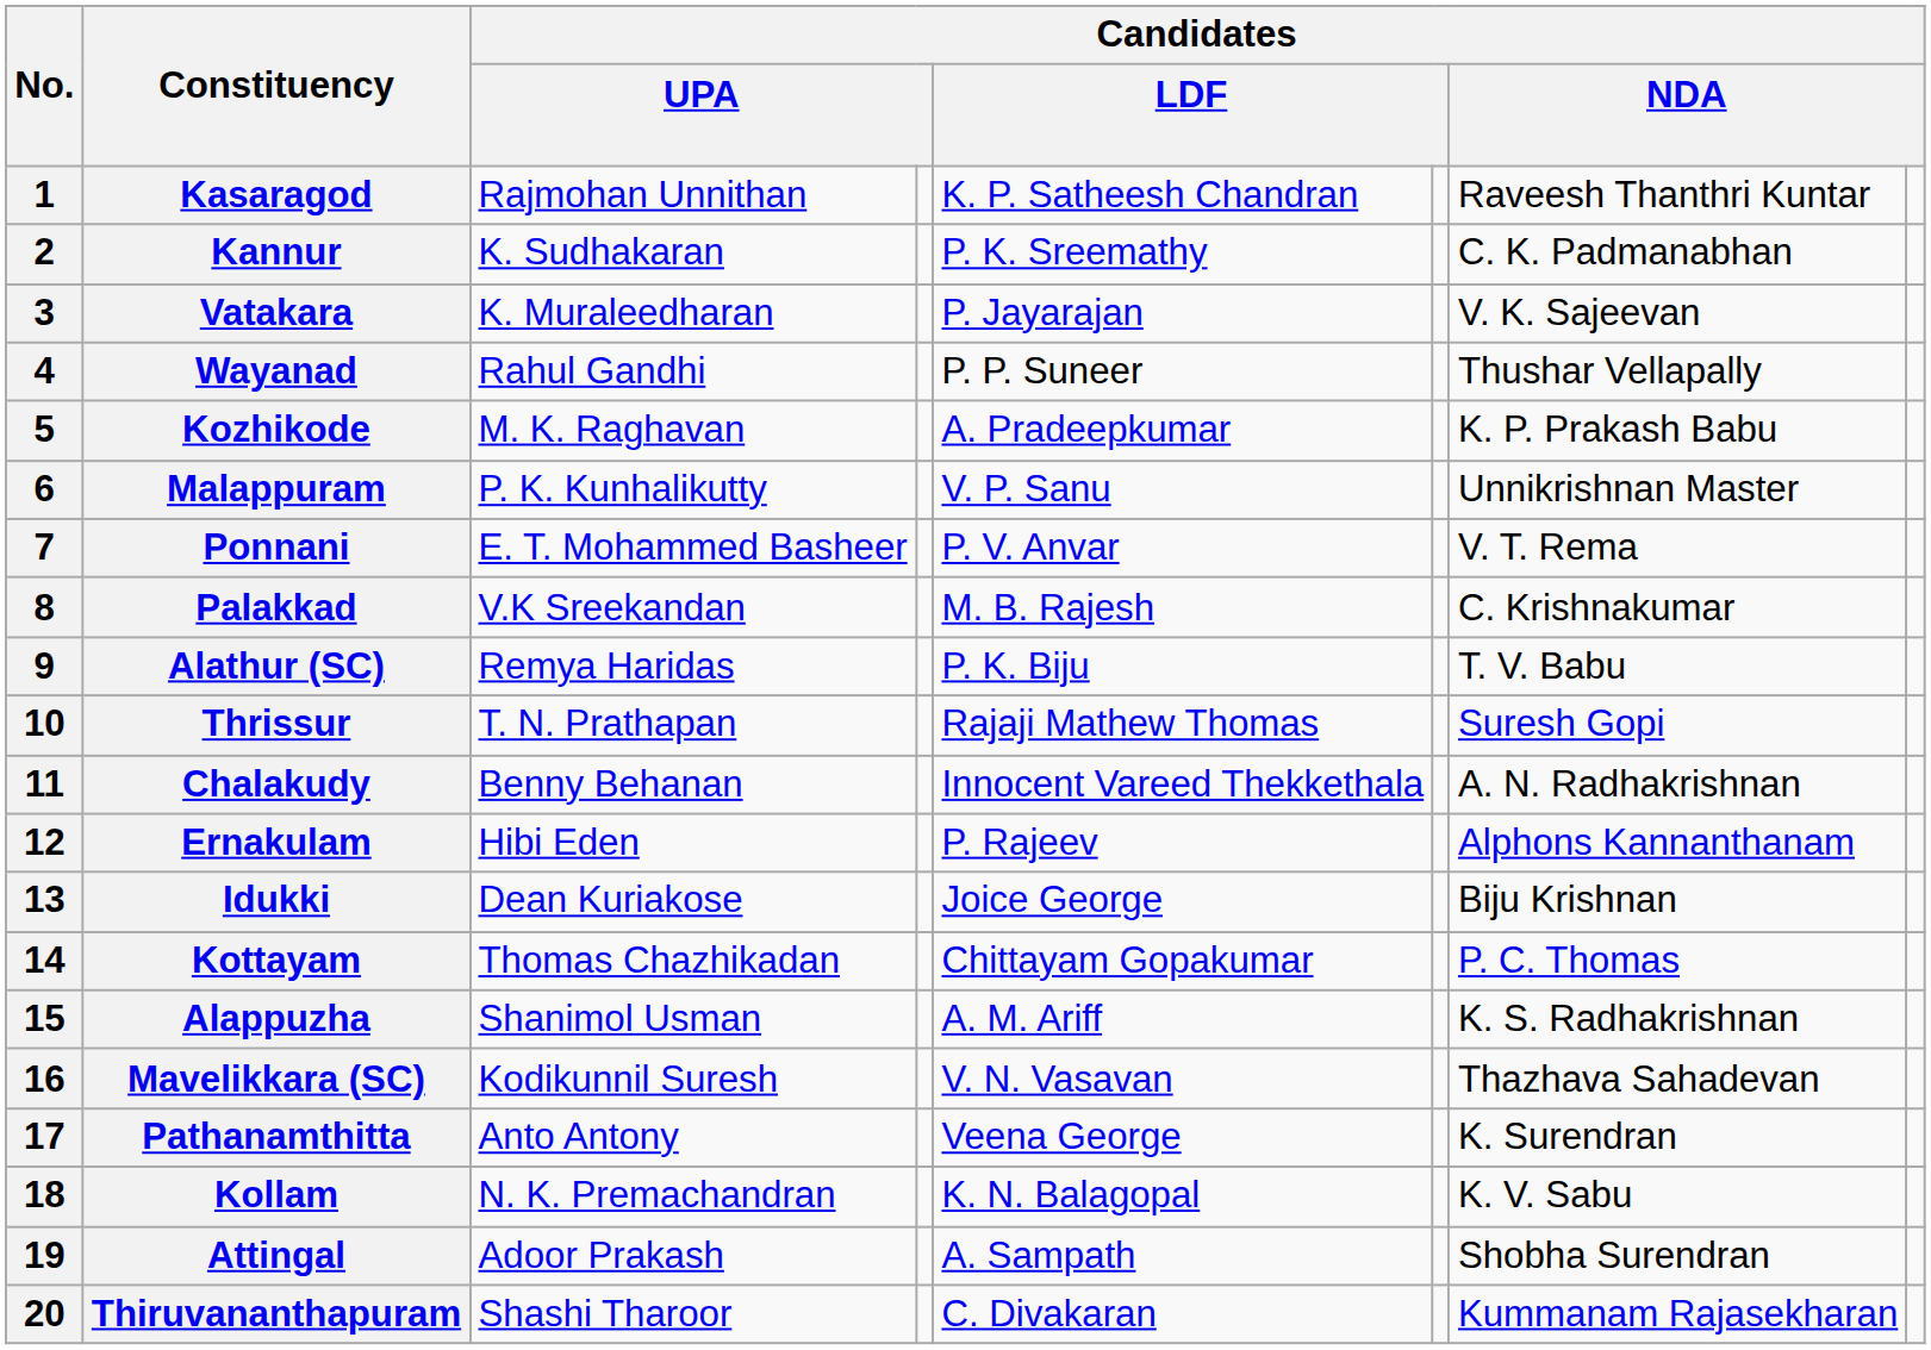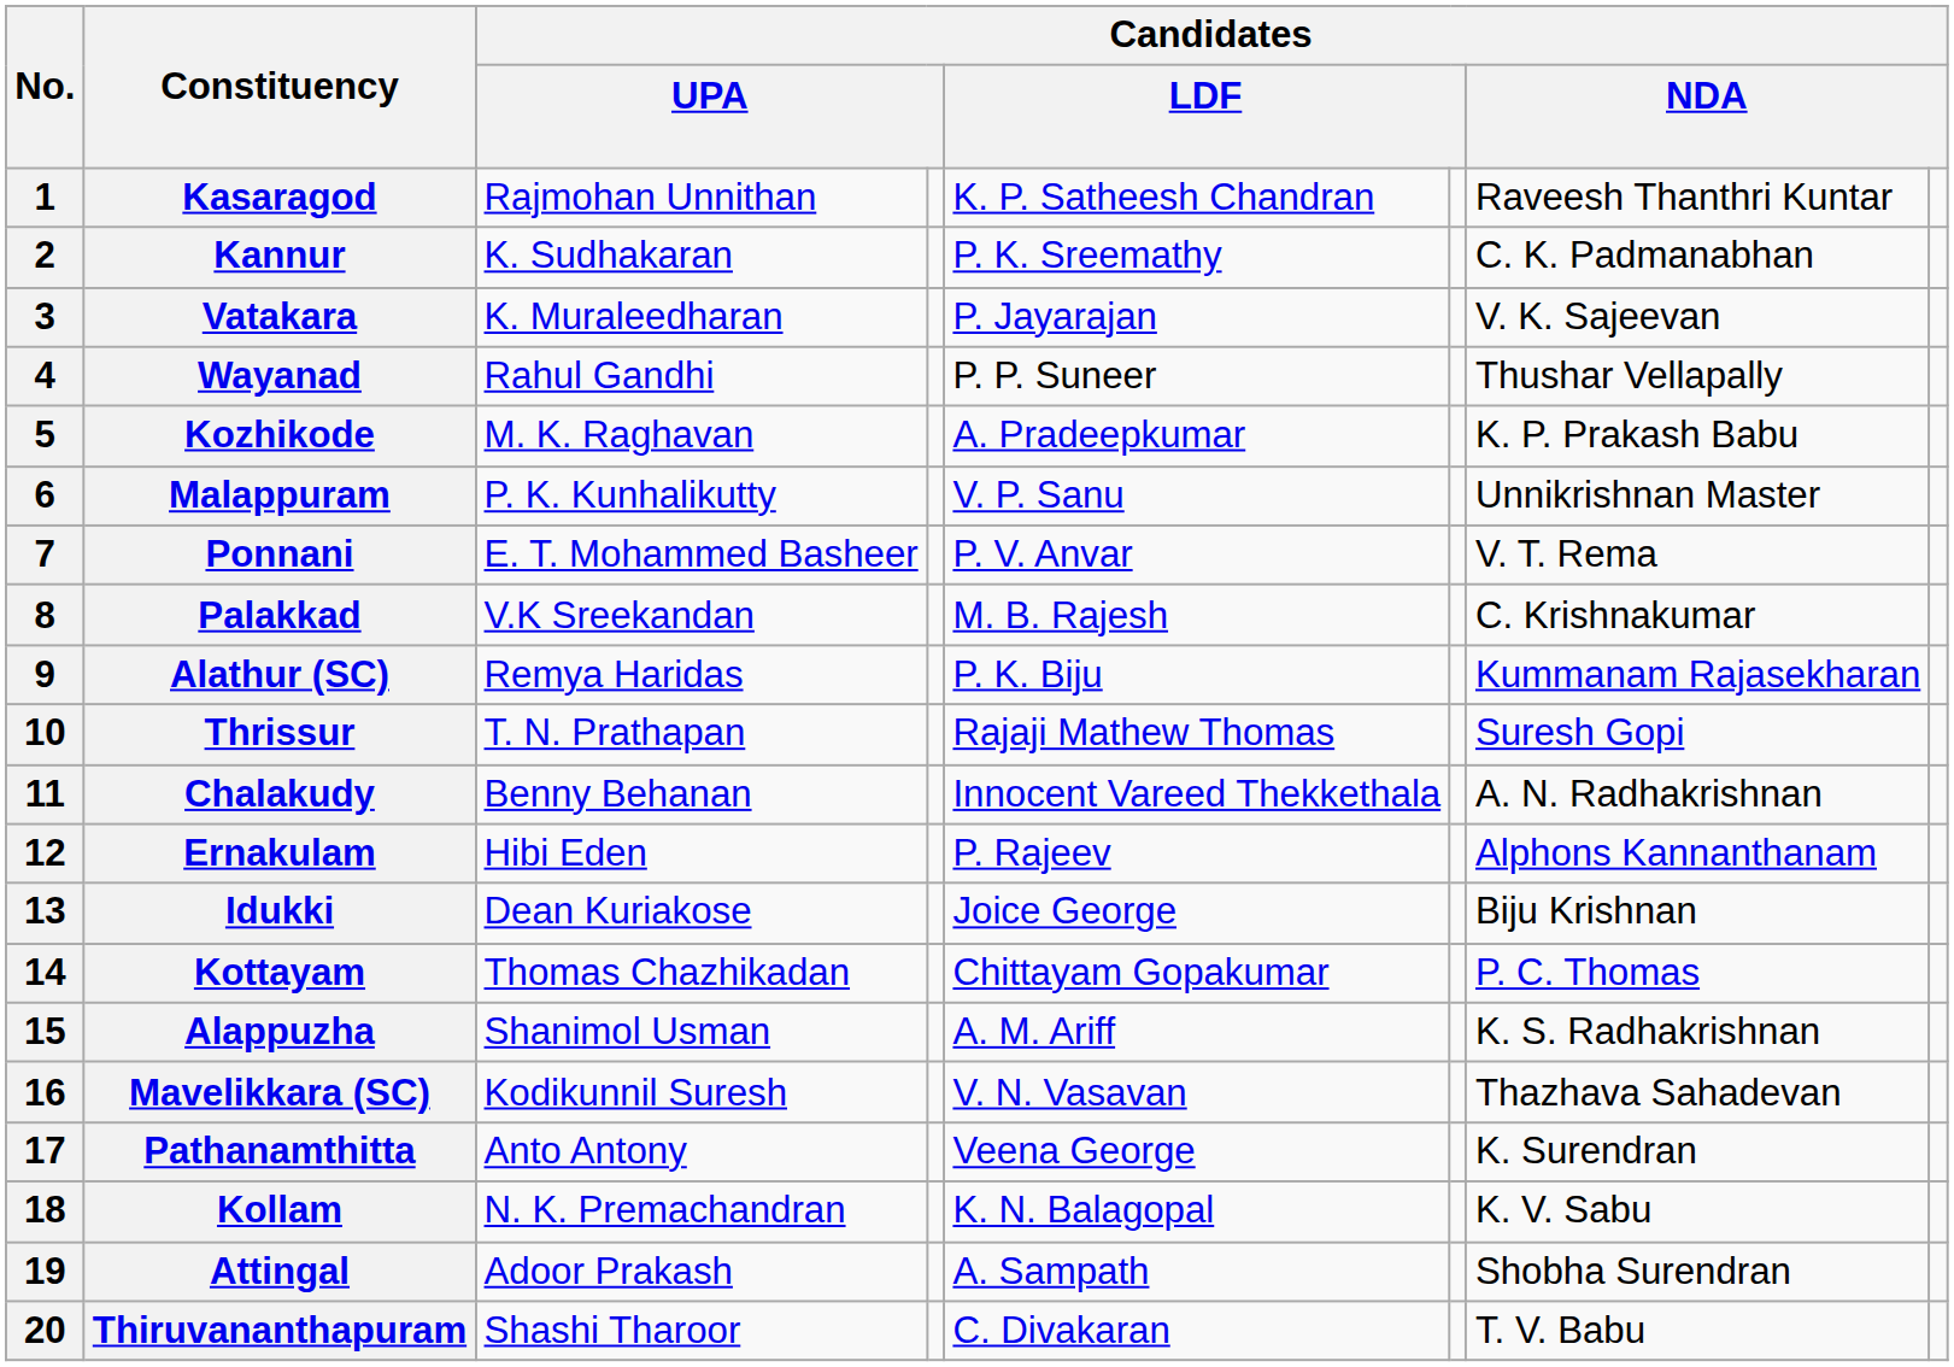 <table class="wikitable sortable">
 <tr>
 <th rowspan="2">No.</th>
 <th rowspan="2">Constituency</th>
 <th colspan="6">Candidates</th>
 </tr>
 <tr>
 <th colspan="2"><a href='#'>UPA</a><br> <br> </th>
 <th colspan="2"><a href='#'>LDF</a><br> <br></th>
 <th colspan="2"><a href='#'>NDA</a><br><br> </th>
 </tr>
 <tr>
 <th>1</th>
 <th><a href='#'>Kasaragod</a></th>
 <td><a href='#'>Rajmohan Unnithan</a></td>
 <td></td>
 <td><a href='#'>K. P. Satheesh Chandran</a></td>
 <td></td>
 <td>Raveesh Thanthri Kuntar</td>
 <td></td>
 </tr>
 <tr>
 <th>2</th>
 <th><a href='#'>Kannur</a></th>
 <td><a href='#'>K. Sudhakaran</a></td>
 <td></td>
 <td><a href='#'>P. K. Sreemathy</a></td>
 <td></td>
 <td>C. K. Padmanabhan</td>
 <td></td>
 </tr>
 <tr>
 <th>3</th>
 <th><a href='#'>Vatakara</a></th>
 <td><a href='#'>K. Muraleedharan</a></td>
 <td></td>
 <td><a href='#'>P. Jayarajan</a></td>
 <td></td>
 <td>V. K. Sajeevan</td>
 <td></td>
 </tr>
 <tr>
 <th>4</th>
 <th><a href='#'>Wayanad</a></th>
 <td><a href='#'>Rahul Gandhi</a></td>
 <td></td>
 <td>P. P. Suneer</td>
 <td></td>
 <td>Thushar Vellapally</td>
 <td></td>
 </tr>
 <tr>
 <th>5</th>
 <th><a href='#'>Kozhikode</a></th>
 <td><a href='#'>M. K. Raghavan</a></td>
 <td></td>
 <td><a href='#'>A. Pradeepkumar</a></td>
 <td></td>
 <td>K. P. Prakash Babu</td>
 <td></td>
 </tr>
 <tr>
 <th>6</th>
 <th><a href='#'>Malappuram</a></th>
 <td><a href='#'>P. K. Kunhalikutty</a></td>
 <td></td>
 <td><a href='#'>V. P. Sanu</a></td>
 <td></td>
 <td>Unnikrishnan Master</td>
 <td></td>
 </tr>
 <tr>
 <th>7</th>
 <th><a href='#'>Ponnani</a></th>
 <td><a href='#'>E. T. Mohammed Basheer</a></td>
 <td></td>
 <td><a href='#'>P. V. Anvar</a></td>
 <td></td>
 <td>V. T. Rema</td>
 <td></td>
 </tr>
 <tr>
 <th>8</th>
 <th><a href='#'>Palakkad</a></th>
 <td><a href='#'>V.K Sreekandan</a></td>
 <td></td>
 <td><a href='#'>M. B. Rajesh</a></td>
 <td></td>
 <td>C. Krishnakumar</td>
 <td></td>
 </tr>
 <tr>
 <th>9</th>
 <th><a href='#'>Alathur (SC)</a></th>
 <td><a href='#'>Remya Haridas</a></td>
 <td></td>
 <td><a href='#'>P. K. Biju</a></td>
 <td></td>
-<td>T. V. Babu</td>
+<td><a href='#'>Kummanam Rajasekharan</a></td>
 <td></td>
 </tr>
 <tr>
 <th>10</th>
 <th><a href='#'>Thrissur</a></th>
 <td><a href='#'>T. N. Prathapan</a></td>
 <td></td>
 <td><a href='#'>Rajaji Mathew Thomas</a></td>
 <td></td>
 <td><a href='#'>Suresh Gopi</a></td>
 <td></td>
 </tr>
 <tr>
 <th>11</th>
 <th><a href='#'>Chalakudy</a></th>
 <td><a href='#'>Benny Behanan</a></td>
 <td></td>
 <td><a href='#'>Innocent Vareed Thekkethala</a></td>
 <td></td>
 <td>A. N. Radhakrishnan</td>
 <td></td>
 </tr>
 <tr>
 <th>12</th>
 <th><a href='#'>Ernakulam</a></th>
 <td><a href='#'>Hibi Eden</a></td>
 <td></td>
 <td><a href='#'>P. Rajeev</a></td>
 <td></td>
 <td><a href='#'>Alphons Kannanthanam</a></td>
 <td></td>
 </tr>
 <tr>
 <th>13</th>
 <th><a href='#'>Idukki</a></th>
 <td><a href='#'>Dean Kuriakose</a></td>
 <td></td>
 <td><a href='#'>Joice George</a></td>
 <td></td>
 <td>Biju Krishnan</td>
 <td></td>
 </tr>
 <tr>
 <th>14</th>
 <th><a href='#'>Kottayam</a></th>
 <td><a href='#'>Thomas Chazhikadan</a></td>
 <td></td>
 <td><a href='#'>Chittayam Gopakumar</a></td>
 <td></td>
 <td><a href='#'>P. C. Thomas</a></td>
 <td></td>
 </tr>
 <tr>
 <th>15</th>
 <th><a href='#'>Alappuzha</a></th>
 <td><a href='#'>Shanimol Usman</a></td>
 <td></td>
 <td><a href='#'>A. M. Ariff</a></td>
 <td></td>
 <td>K. S. Radhakrishnan</td>
 <td></td>
 </tr>
 <tr>
 <th>16</th>
 <th><a href='#'>Mavelikkara (SC)</a></th>
 <td><a href='#'>Kodikunnil Suresh</a></td>
 <td></td>
 <td><a href='#'>V. N. Vasavan</a></td>
 <td></td>
 <td>Thazhava Sahadevan</td>
 <td></td>
 </tr>
 <tr>
 <th>17</th>
 <th><a href='#'>Pathanamthitta</a></th>
 <td><a href='#'>Anto Antony</a></td>
 <td></td>
 <td><a href='#'>Veena George</a></td>
 <td></td>
 <td>K. Surendran</td>
 <td></td>
 </tr>
 <tr>
 <th>18</th>
 <th><a href='#'>Kollam</a></th>
 <td><a href='#'>N. K. Premachandran</a></td>
 <td></td>
 <td><a href='#'>K. N. Balagopal</a></td>
 <td></td>
 <td>K. V. Sabu</td>
 <td></td>
 </tr>
 <tr>
 <th>19</th>
 <th><a href='#'>Attingal</a></th>
 <td><a href='#'>Adoor Prakash</a></td>
 <td></td>
 <td><a href='#'>A. Sampath</a></td>
 <td></td>
 <td>Shobha Surendran</td>
 <td></td>
 </tr>
 <tr>
 <th>20</th>
 <th><a href='#'>Thiruvananthapuram</a></th>
 <td><a href='#'>Shashi Tharoor</a></td>
 <td></td>
 <td><a href='#'>C. Divakaran</a></td>
 <td></td>
-<td><a href='#'>Kummanam Rajasekharan</a></td>
+<td>T. V. Babu</td>
 <td></td>
 </tr>
 </table>
